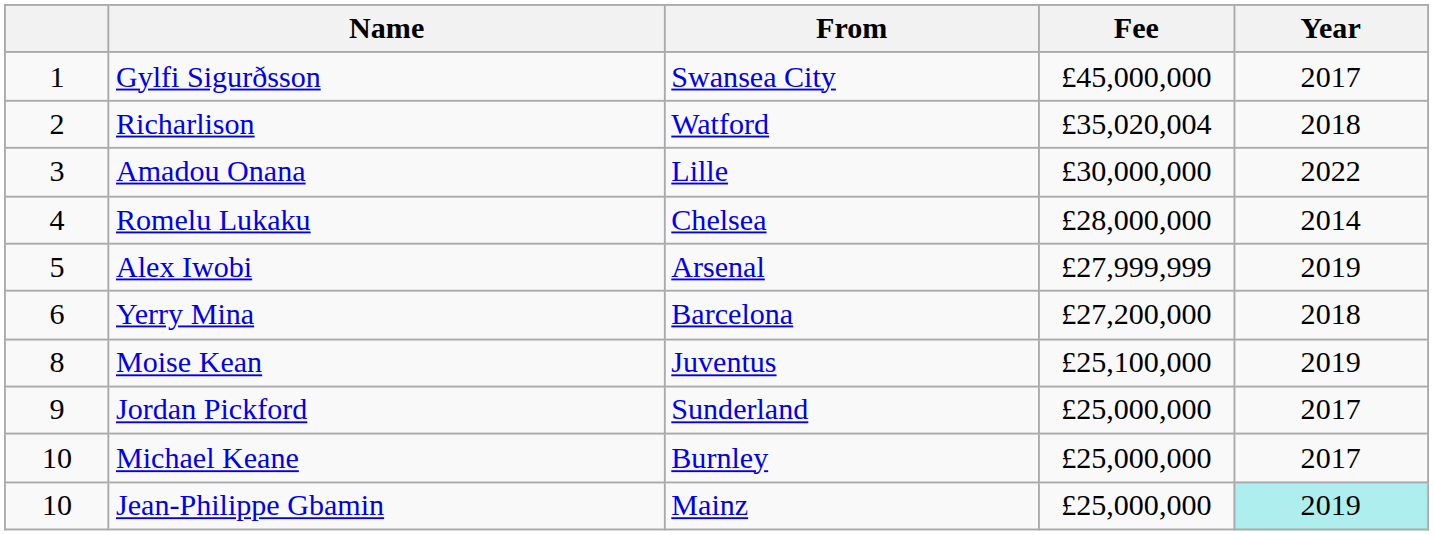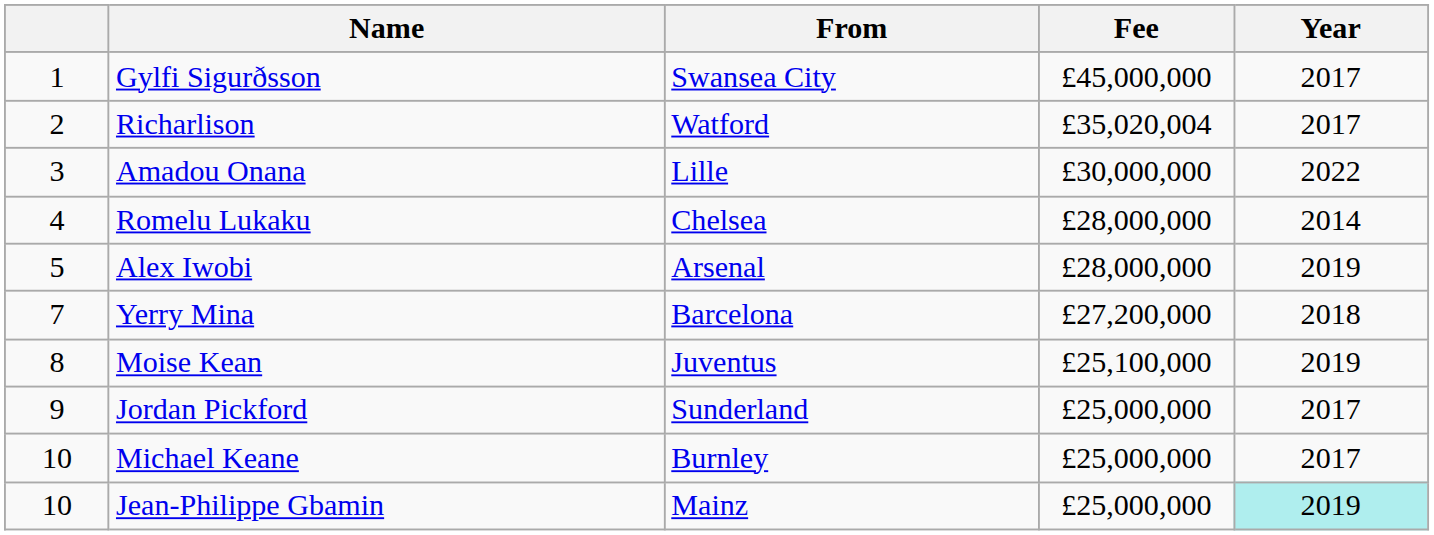 <table class="wikitable sortable" style="text-align: center;">
 <tr>
 <th style="width: 3em;"></th>
 <th style="width: 18em;">Name</th>
 <th style="width: 12em;">From</th>
 <th style="width:6em;">Fee</th>
 <th style="width:6em;">Year</th>
 </tr>
 <tr>
 <td>1</td>
 <td align="left"> <a href='#'>Gylfi Sigurðsson</a></td>
 <td style="text-align:left;"> <a href='#'>Swansea City</a></td>
 <td>£45,000,000</td>
 <td>2017</td>
 </tr>
 <tr>
 <td>2</td>
 <td align="left"> <a href='#'>Richarlison</a></td>
 <td align="left"> <a href='#'>Watford</a></td>
 <td>£35,020,004</td>
-<td>2018</td>
+<td>2017</td>
 </tr>
 <tr>
 <td>3</td>
 <td align="left"> <a href='#'>Amadou Onana</a></td>
 <td align="left"> <a href='#'>Lille</a></td>
 <td>£30,000,000</td>
 <td>2022</td>
 </tr>
 <tr>
 <td>4</td>
 <td align="left"> <a href='#'>Romelu Lukaku</a></td>
 <td align="left"> <a href='#'>Chelsea</a></td>
 <td>£28,000,000</td>
 <td>2014</td>
 </tr>
 <tr>
 <td>5</td>
 <td align="left"> <a href='#'>Alex Iwobi</a></td>
 <td align="left"> <a href='#'>Arsenal</a></td>
-<td>£27,999,999</td>
+<td>£28,000,000</td>
 <td>2019</td>
 </tr>
 <tr>
-<td>6</td>
+<td>7</td>
 <td align="left"> <a href='#'>Yerry Mina</a></td>
 <td align="left"> <a href='#'>Barcelona</a></td>
 <td>£27,200,000</td>
 <td>2018</td>
 </tr>
 <tr>
 <td>8</td>
 <td align="left"> <a href='#'>Moise Kean</a></td>
 <td align="left"> <a href='#'>Juventus</a></td>
 <td>£25,100,000</td>
 <td>2019</td>
 </tr>
 <tr>
 <td>9</td>
 <td align="left"> <a href='#'>Jordan Pickford</a></td>
 <td align="left"> <a href='#'>Sunderland</a></td>
 <td>£25,000,000</td>
 <td>2017</td>
 </tr>
 <tr>
 <td>10</td>
 <td align="left"> <a href='#'>Michael Keane</a></td>
 <td align="left"> <a href='#'>Burnley</a></td>
 <td>£25,000,000</td>
 <td>2017</td>
 </tr>
 <tr>
 <td>10</td>
 <td align="left"> <a href='#'>Jean-Philippe Gbamin</a></td>
 <td align="left"> <a href='#'>Mainz</a></td>
 <td>£25,000,000</td>
 <td style="background: paleturquoise;">2019</td>
 </tr>
 </table>
